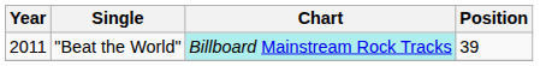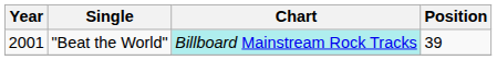 <table class="wikitable">
 <tr>
 <th align="center">Year</th>
 <th align="center">Single</th>
 <th align="center">Chart</th>
 <th align="center">Position</th>
 </tr>
 <tr>
-<td align="left">2011</td>
+<td align="left">2001</td>
 <td align="left">"Beat the World"</td>
 <td align="left" style="background: paleturquoise;"><em>Billboard</em> <a href='#'>Mainstream Rock Tracks</a></td>
 <td align="left">39</td>
 </tr>
 <tr>
 </tr>
 </table>
